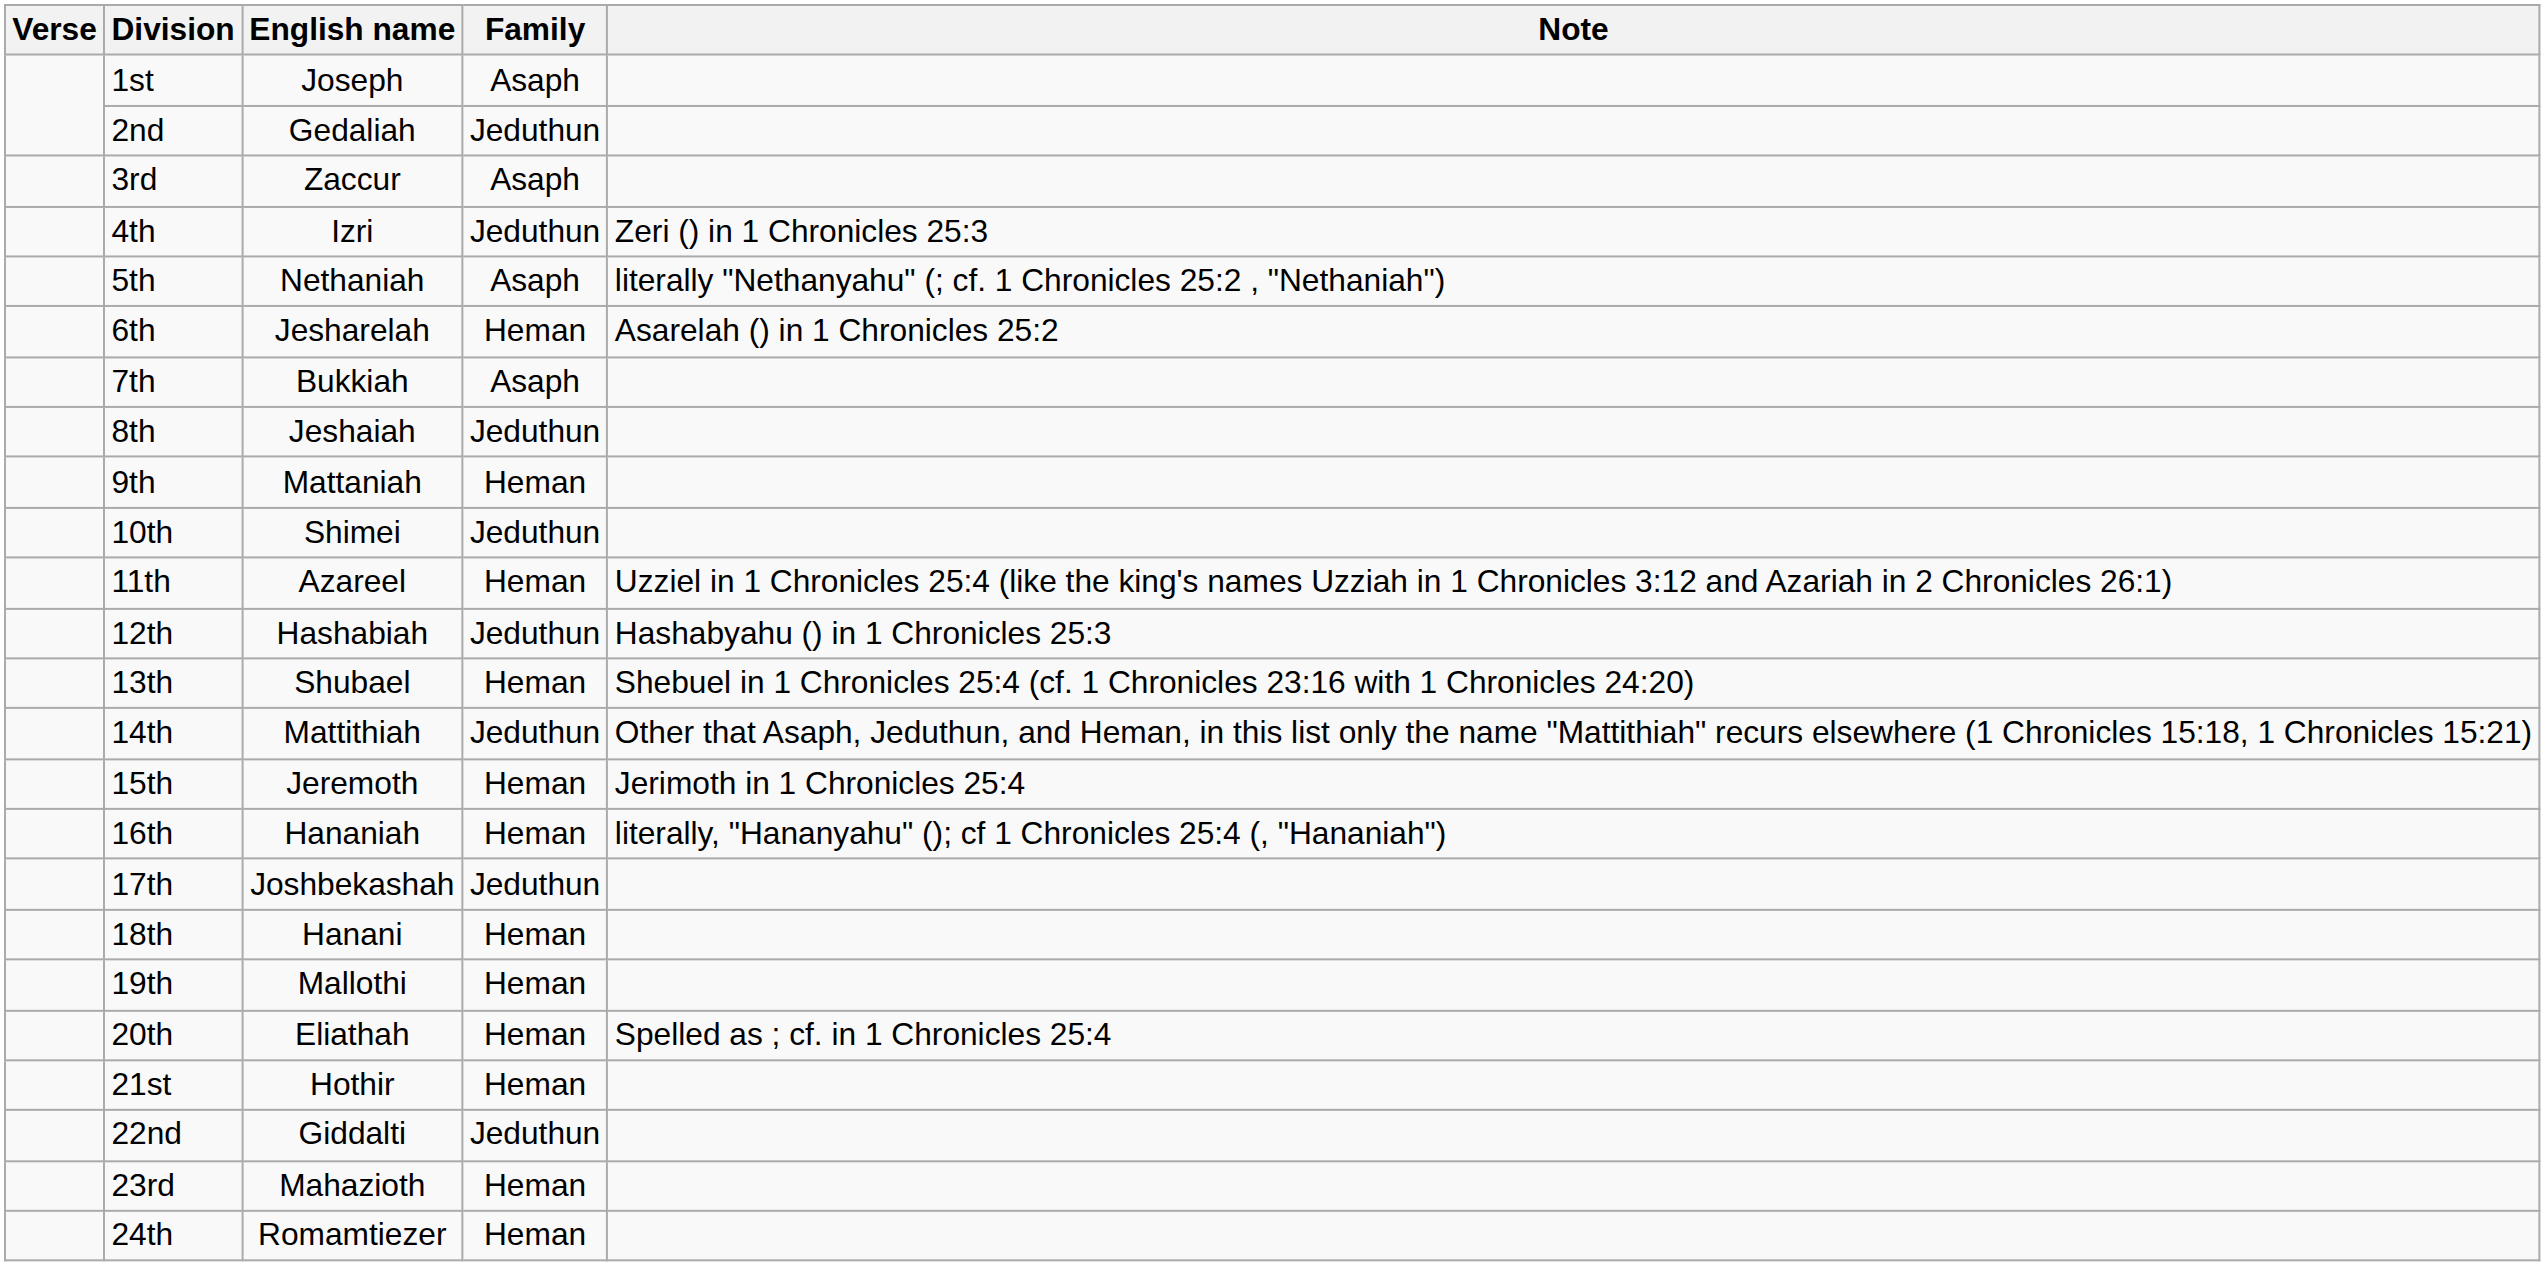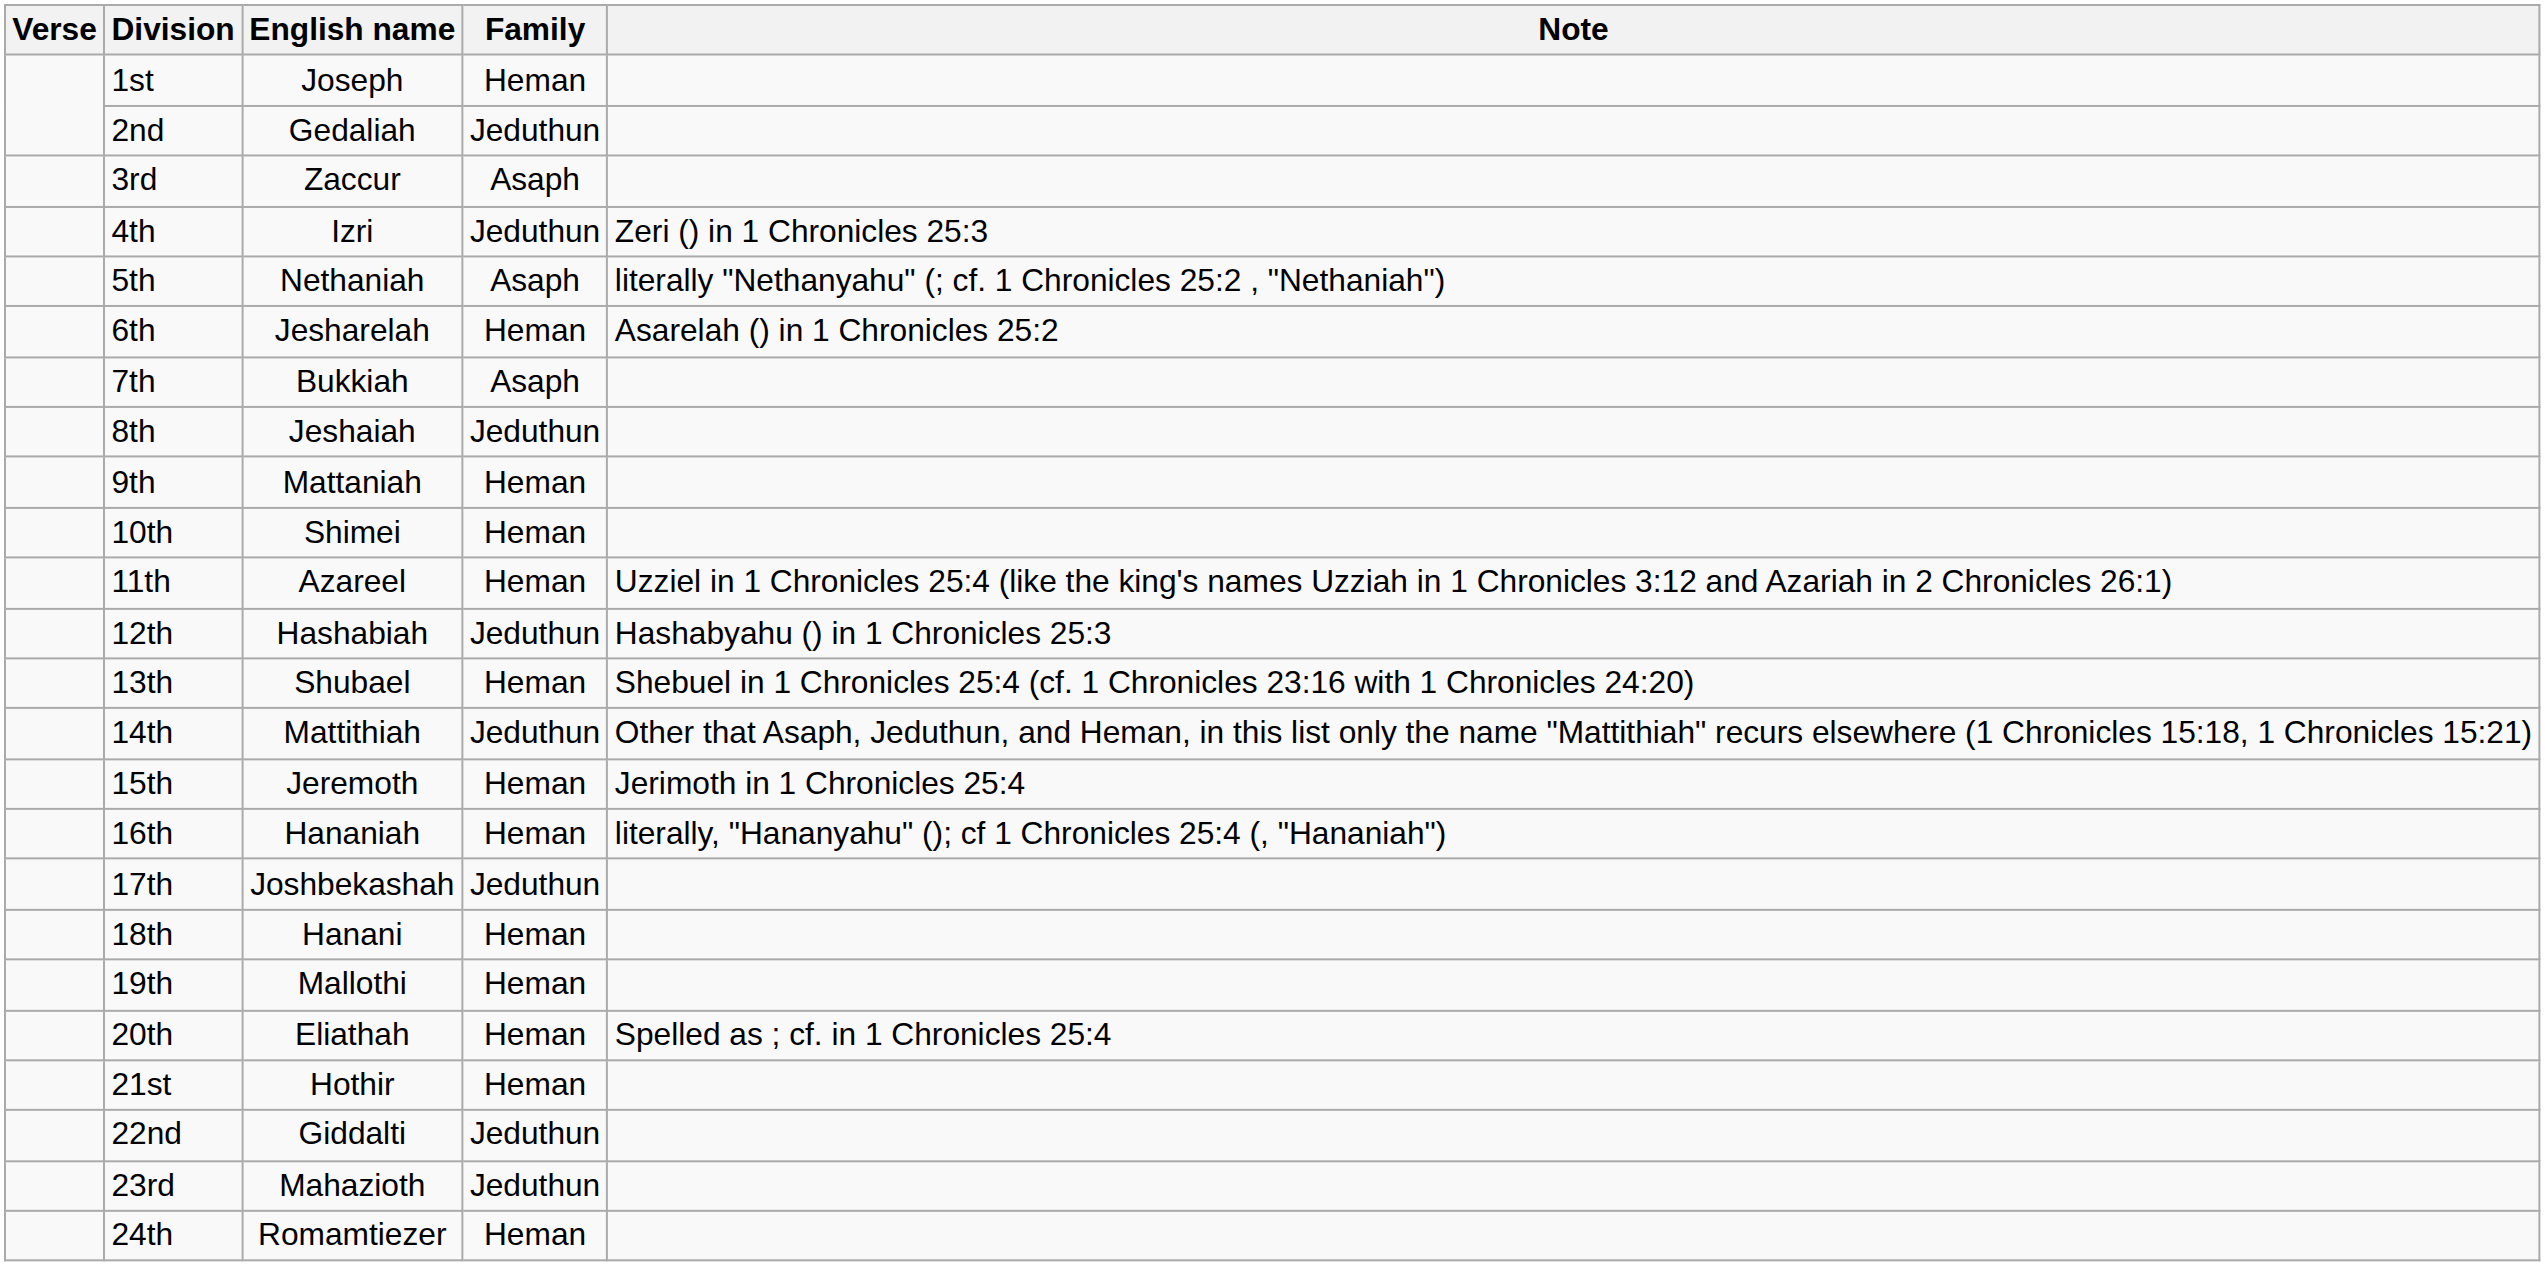 <table class="wikitable">
 <tr>
 <th>Verse</th>
 <th>Division</th>
 <th>English name</th>
 <th>Family</th>
 <th>Note</th>
 </tr>
 <tr>
 <td rowspan = "2"; align="center"></td>
 <td>1st</td>
 <td align="center">Joseph</td>
-<td align="center">Asaph</td>
+<td align="center">Heman</td>
 <td></td>
 </tr>
 <tr>
 <td>2nd</td>
 <td align="center">Gedaliah</td>
 <td align="center">Jeduthun</td>
 <td></td>
 </tr>
 <tr>
 <td align="center"></td>
 <td>3rd</td>
 <td align="center">Zaccur</td>
 <td align="center">Asaph</td>
 <td></td>
 </tr>
 <tr>
 <td align="center"></td>
 <td>4th</td>
 <td align="center">Izri</td>
 <td align="center">Jeduthun</td>
 <td>Zeri () in 1 Chronicles 25:3</td>
 </tr>
 <tr>
 <td align="center"></td>
 <td>5th</td>
 <td align="center">Nethaniah</td>
 <td align="center">Asaph</td>
 <td>literally "Nethanyahu" (; cf. 1 Chronicles 25:2 , "Nethaniah")</td>
 </tr>
 <tr>
 <td align="center"></td>
 <td>6th</td>
 <td align="center">Jesharelah</td>
 <td align="center">Heman</td>
 <td>Asarelah () in 1 Chronicles 25:2</td>
 </tr>
 <tr>
 <td align="center"></td>
 <td>7th</td>
 <td align="center">Bukkiah</td>
 <td align="center">Asaph</td>
 <td></td>
 </tr>
 <tr>
 <td align="center"></td>
 <td>8th</td>
 <td align="center">Jeshaiah</td>
 <td align="center">Jeduthun</td>
 <td></td>
 </tr>
 <tr>
 <td align="center"></td>
 <td>9th</td>
 <td align="center">Mattaniah</td>
 <td align="center">Heman</td>
 <td></td>
 </tr>
 <tr>
 <td align="center"></td>
 <td>10th</td>
 <td align="center">Shimei</td>
-<td align="center">Jeduthun</td>
+<td align="center">Heman</td>
 <td></td>
 </tr>
 <tr>
 <td align="center"></td>
 <td>11th</td>
 <td align="center">Azareel</td>
 <td align="center">Heman</td>
 <td>Uzziel in 1 Chronicles 25:4 (like the king's names Uzziah in 1 Chronicles 3:12 and Azariah in 2 Chronicles 26:1)</td>
 </tr>
 <tr>
 <td align="center"></td>
 <td>12th</td>
 <td align="center">Hashabiah</td>
 <td align="center">Jeduthun</td>
 <td>Hashabyahu () in 1 Chronicles 25:3</td>
 </tr>
 <tr>
 <td align="center"></td>
 <td>13th</td>
 <td align="center">Shubael</td>
 <td align="center">Heman</td>
 <td>Shebuel in 1 Chronicles 25:4 (cf. 1 Chronicles 23:16 with 1 Chronicles 24:20)</td>
 </tr>
 <tr>
 <td align="center"></td>
 <td>14th</td>
 <td align="center">Mattithiah</td>
 <td align="center">Jeduthun</td>
 <td>Other that Asaph, Jeduthun, and Heman, in this list only the name "Mattithiah" recurs elsewhere (1 Chronicles 15:18, 1 Chronicles 15:21)</td>
 </tr>
 <tr>
 <td align="center"></td>
 <td>15th</td>
 <td align="center">Jeremoth</td>
 <td align="center">Heman</td>
 <td>Jerimoth in 1 Chronicles 25:4</td>
 </tr>
 <tr>
 <td align="center"></td>
 <td>16th</td>
 <td align="center">Hananiah</td>
 <td align="center">Heman</td>
 <td>literally, "Hananyahu" (); cf 1 Chronicles 25:4 (, "Hananiah")</td>
 </tr>
 <tr>
 <td align="center"></td>
 <td>17th</td>
 <td align="center">Joshbekashah</td>
 <td align="center">Jeduthun</td>
 <td></td>
 </tr>
 <tr>
 <td align="center"></td>
 <td>18th</td>
 <td align="center">Hanani</td>
 <td align="center">Heman</td>
 <td></td>
 </tr>
 <tr>
 <td align="center"></td>
 <td>19th</td>
 <td align="center">Mallothi</td>
 <td align="center">Heman</td>
 <td></td>
 </tr>
 <tr>
 <td align="center"></td>
 <td>20th</td>
 <td align="center">Eliathah</td>
 <td align="center">Heman</td>
 <td>Spelled as ; cf.  in 1 Chronicles 25:4</td>
 </tr>
 <tr>
 <td align="center"></td>
 <td>21st</td>
 <td align="center">Hothir</td>
 <td align="center">Heman</td>
 <td></td>
 </tr>
 <tr>
 <td align="center"></td>
 <td>22nd</td>
 <td align="center">Giddalti</td>
 <td align="center">Jeduthun</td>
 <td></td>
 </tr>
 <tr>
 <td align="center"></td>
 <td>23rd</td>
 <td align="center">Mahazioth</td>
-<td align="center">Heman</td>
+<td align="center">Jeduthun</td>
 <td></td>
 </tr>
 <tr>
 <td align="center"></td>
 <td>24th</td>
 <td align="center">Romamtiezer</td>
 <td align="center">Heman</td>
 <td></td>
 </tr>
 </table>
